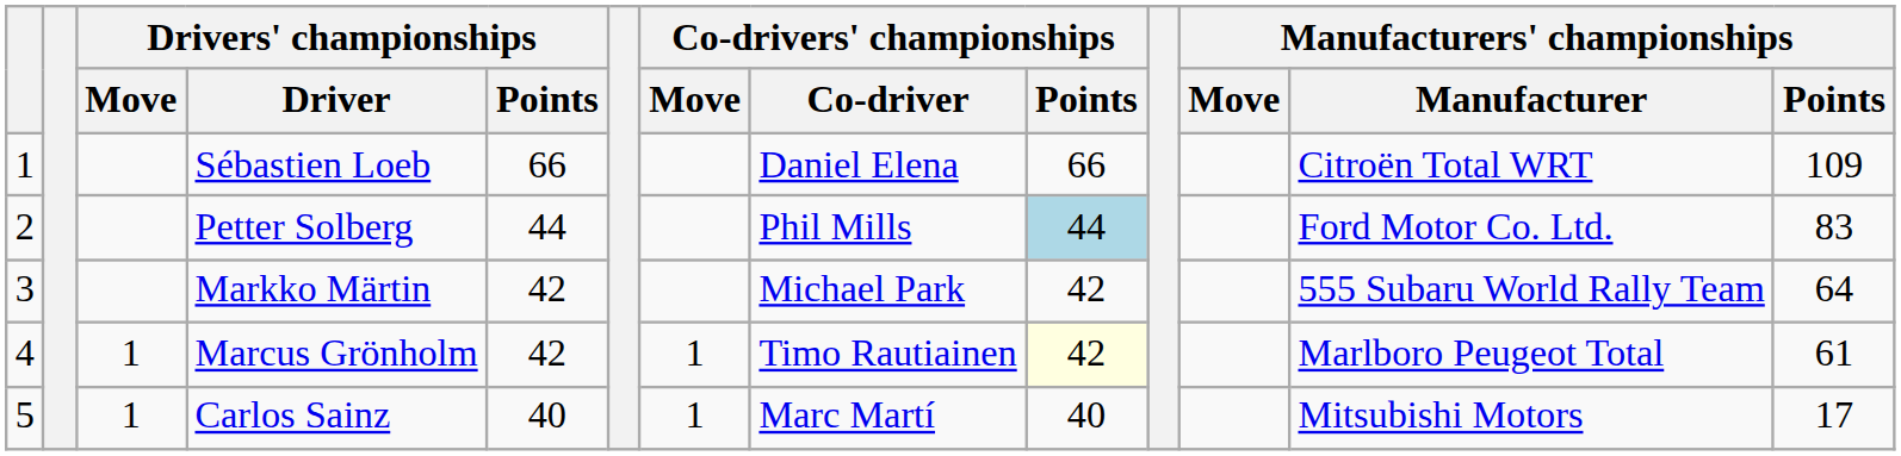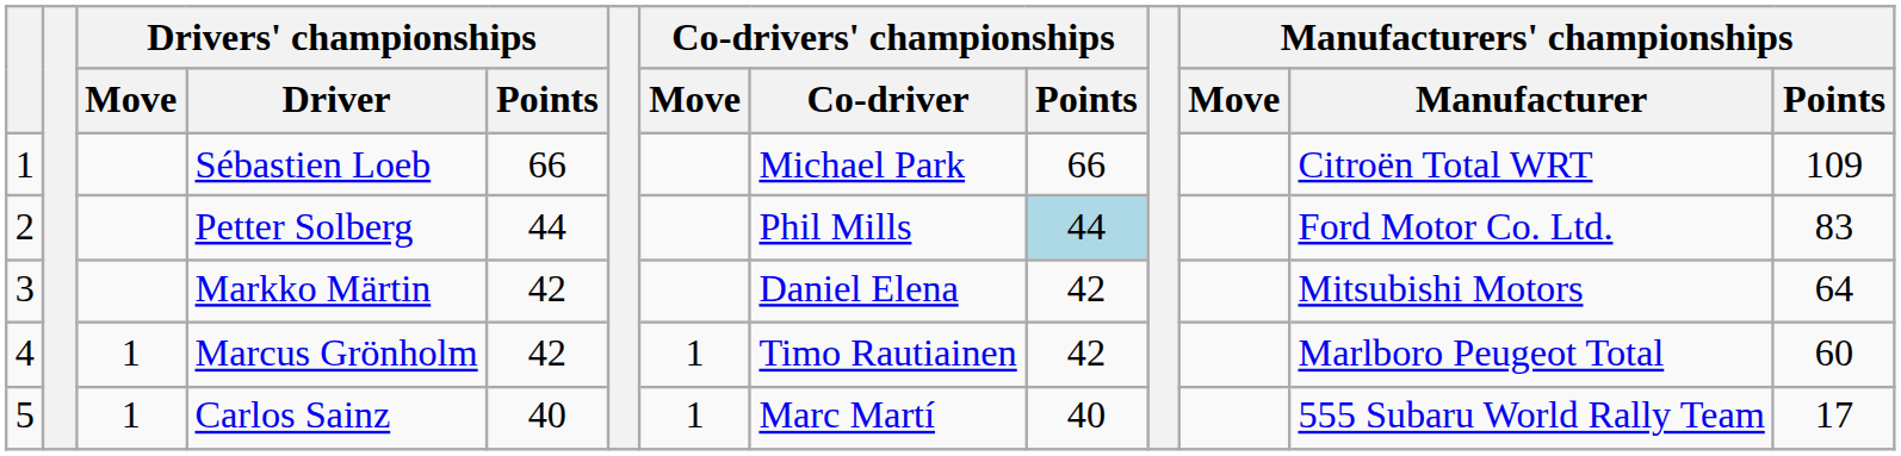 <table class="wikitable" style="font-size:85%;">
 <tr>
 <th rowspan="2"></th>
 <th rowspan="7" style="width:5px;"></th>
 <th colspan="3">Drivers' championships</th>
 <th rowspan="7" style="width:5px;"></th>
 <th colspan="3" nowrap>Co-drivers' championships</th>
 <th rowspan="7" style="width:5px;"></th>
 <th colspan="3" nowrap>Manufacturers' championships</th>
 </tr>
 <tr>
 <th>Move</th>
 <th>Driver</th>
 <th>Points</th>
 <th>Move</th>
 <th>Co-driver</th>
 <th>Points</th>
 <th>Move</th>
 <th>Manufacturer</th>
 <th>Points</th>
 </tr>
 <tr>
 <td align="center">1</td>
 <td align="center"></td>
 <td> <a href='#'>Sébastien Loeb</a></td>
 <td align="center">66</td>
 <td align="center"></td>
-<td> <a href='#'>Daniel Elena</a></td>
+<td> <a href='#'>Michael Park</a></td>
 <td align="center">66</td>
 <td align="center"></td>
 <td> <a href='#'>Citroën Total WRT</a></td>
 <td align="center">109</td>
 </tr>
 <tr>
 <td align="center">2</td>
 <td align="center"></td>
 <td> <a href='#'>Petter Solberg</a></td>
 <td align="center">44</td>
 <td align="center"></td>
 <td> <a href='#'>Phil Mills</a></td>
 <td align="center" style="background: lightblue;">44</td>
 <td align="center"></td>
 <td> <a href='#'>Ford Motor Co. Ltd.</a></td>
 <td align="center">83</td>
 </tr>
 <tr>
 <td align="center">3</td>
 <td align="center"></td>
 <td> <a href='#'>Markko Märtin</a></td>
 <td align="center">42</td>
 <td align="center"></td>
-<td> <a href='#'>Michael Park</a></td>
+<td> <a href='#'>Daniel Elena</a></td>
 <td align="center">42</td>
 <td align="center"></td>
-<td> <a href='#'>555 Subaru World Rally Team</a></td>
+<td> <a href='#'>Mitsubishi Motors</a></td>
 <td align="center">64</td>
 </tr>
 <tr>
 <td align="center">4</td>
 <td align="center"> 1</td>
 <td> <a href='#'>Marcus Grönholm</a></td>
 <td align="center">42</td>
 <td align="center"> 1</td>
 <td> <a href='#'>Timo Rautiainen</a></td>
-<td align="center" style="background: lightyellow;">42</td>
+<td align="center">42</td>
 <td align="center"></td>
 <td> <a href='#'>Marlboro Peugeot Total</a></td>
-<td align="center">61</td>
+<td align="center">60</td>
 </tr>
 <tr>
 <td align="center">5</td>
 <td align="center"> 1</td>
 <td> <a href='#'>Carlos Sainz</a></td>
 <td align="center">40</td>
 <td align="center"> 1</td>
 <td> <a href='#'>Marc Martí</a></td>
 <td align="center">40</td>
 <td align="center"></td>
-<td> <a href='#'>Mitsubishi Motors</a></td>
+<td> <a href='#'>555 Subaru World Rally Team</a></td>
 <td align="center">17</td>
 </tr>
 </table>
